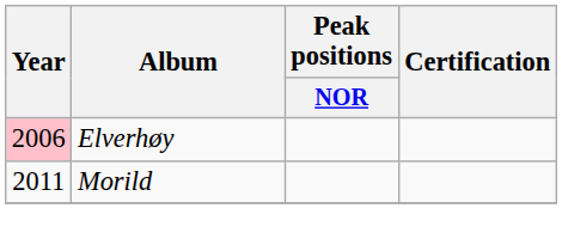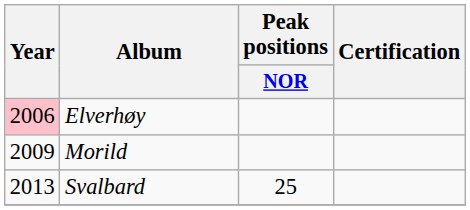 <table class="wikitable">
 <tr>
 <th align="center" rowspan="2" width="10">Year</th>
 <th align="center" rowspan="2" width="120">Album</th>
 <th align="center" colspan="1" width="20">Peak positions</th>
 <th align="center" rowspan="2" width="70">Certification</th>
 </tr>
 <tr>
 <th scope="col" style="width:3em;font-size:90%;"><a href='#'>NOR</a><br></th>
 </tr>
 <tr>
 <td style="background: pink; text-align:center;">2006</td>
 <td><em>Elverhøy</em></td>
 <td style="text-align:center;"></td>
 <td style="text-align:center;"></td>
 </tr>
 <tr>
-<td style="text-align:center;">2011</td>
+<td style="text-align:center;">2009</td>
 <td><em>Morild</em></td>
 <td style="text-align:center;"></td>
 <td style="text-align:center;"></td>
 </tr>
 <tr>
+<td style="text-align:center;">2013</td>
+<td><em>Svalbard</em></td>
+<td style="text-align:center;">25</td>
+<td style="text-align:center;"></td>
+</tr>
+<tr>
 </tr>
 </table>
